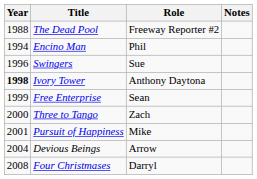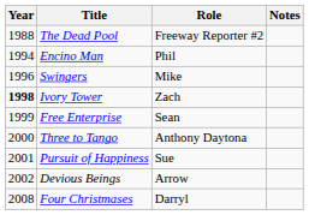 <table class="wikitable">
 <tr>
 <th>Year</th>
 <th>Title</th>
 <th>Role</th>
 <th>Notes</th>
 </tr>
 <tr>
 <td>1988</td>
 <td><em><a href='#'>The Dead Pool</a></em></td>
 <td>Freeway Reporter #2</td>
 <td></td>
 </tr>
 <tr>
 <td>1994</td>
 <td><em><a href='#'>Encino Man</a></em></td>
 <td>Phil</td>
 <td></td>
 </tr>
 <tr>
 <td>1996</td>
 <td><em><a href='#'>Swingers</a></em></td>
-<td>Sue</td>
+<td>Mike</td>
 <td></td>
 </tr>
 <tr>
 <td><strong>1998</strong></td>
 <td><em><a href='#'>Ivory Tower</a></em></td>
-<td>Anthony Daytona</td>
+<td>Zach</td>
 <td></td>
 </tr>
 <tr>
 <td>1999</td>
 <td><em><a href='#'>Free Enterprise</a></em></td>
 <td>Sean</td>
 <td></td>
 </tr>
 <tr>
 <td>2000</td>
 <td><em><a href='#'>Three to Tango</a></em></td>
-<td>Zach</td>
+<td>Anthony Daytona</td>
 <td></td>
 </tr>
 <tr>
 <td>2001</td>
 <td><em><a href='#'>Pursuit of Happiness</a></em></td>
-<td>Mike</td>
+<td>Sue</td>
 <td></td>
 </tr>
 <tr>
-<td>2004</td>
+<td>2002</td>
 <td><em>Devious Beings</em></td>
 <td>Arrow</td>
 <td></td>
 </tr>
 <tr>
 <td>2008</td>
 <td><em><a href='#'>Four Christmases</a></em></td>
 <td>Darryl</td>
 <td></td>
 </tr>
 </table>
